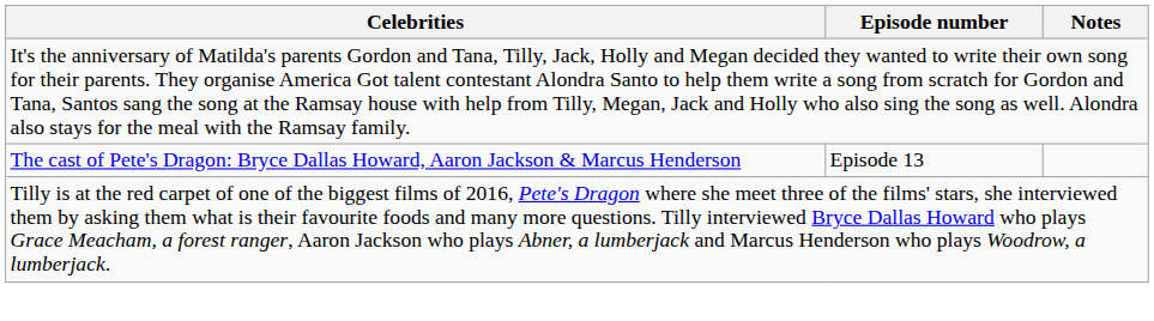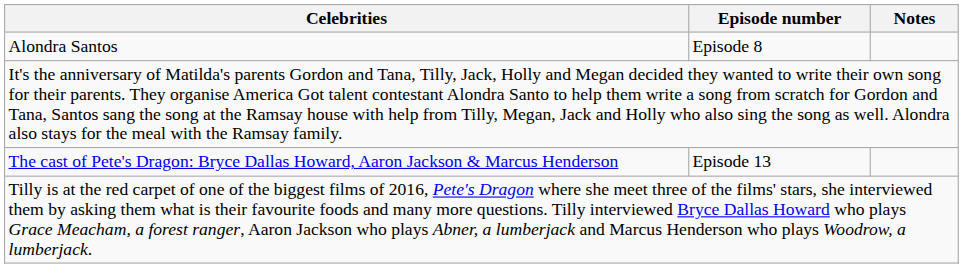 <table class="wikitable">
 <tr>
 <th>Celebrities</th>
 <th>Episode number</th>
 <th>Notes</th>
+</tr>
+<tr>
+<td>Alondra Santos</td>
+<td>Episode 8</td>
+<td></td>
 </tr>
 <tr>
 <td colspan="3">It's the anniversary of Matilda's parents Gordon and Tana, Tilly, Jack, Holly and Megan decided they wanted to write their own song for their parents. They organise America Got talent contestant Alondra Santo to help them write a song from scratch for Gordon and Tana, Santos sang the song at the Ramsay house with help from Tilly, Megan, Jack and Holly who also sing the song as well. Alondra also stays for the meal with the Ramsay family.</td>
 </tr>
 <tr>
 <td><a href='#'>The cast of Pete's Dragon: Bryce Dallas Howard, Aaron Jackson & Marcus Henderson</a></td>
 <td>Episode 13</td>
 <td></td>
 </tr>
 <tr>
 <td colspan="3">Tilly is at the red carpet of one of the biggest films of 2016, <em><a href='#'>Pete's Dragon</a></em> where she meet three of the films' stars, she interviewed them by asking them what is their favourite foods and many more questions.  Tilly interviewed <a href='#'>Bryce Dallas Howard</a> who plays <em>Grace Meacham, a forest ranger</em>, Aaron Jackson who plays <em>Abner, a lumberjack</em> and Marcus Henderson who plays <em>Woodrow, a lumberjack</em>.</td>
 </tr>
 </table>
